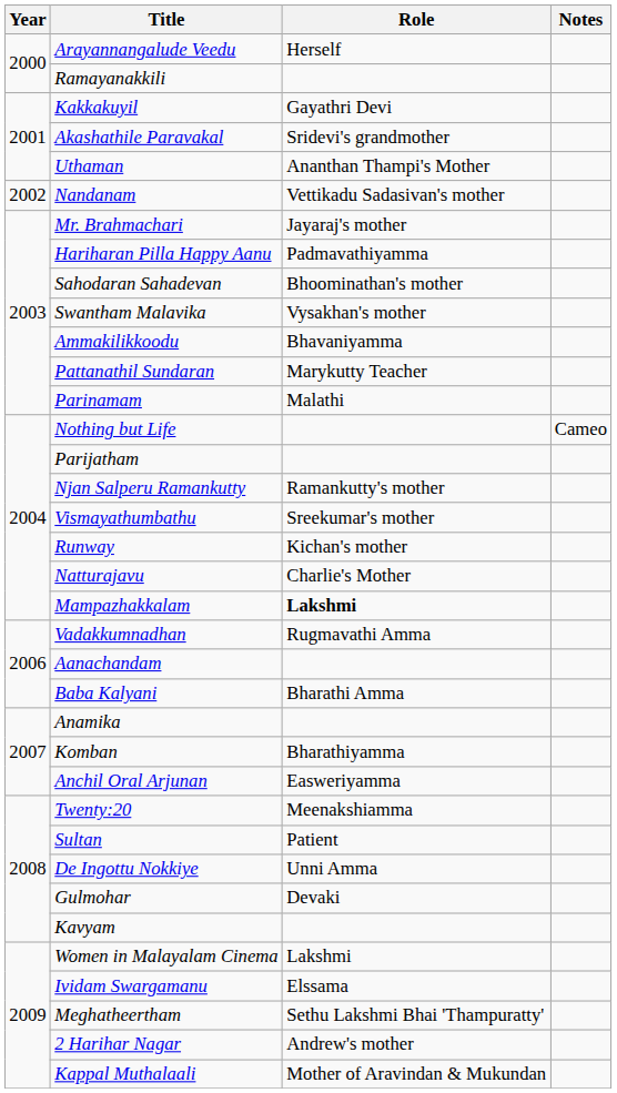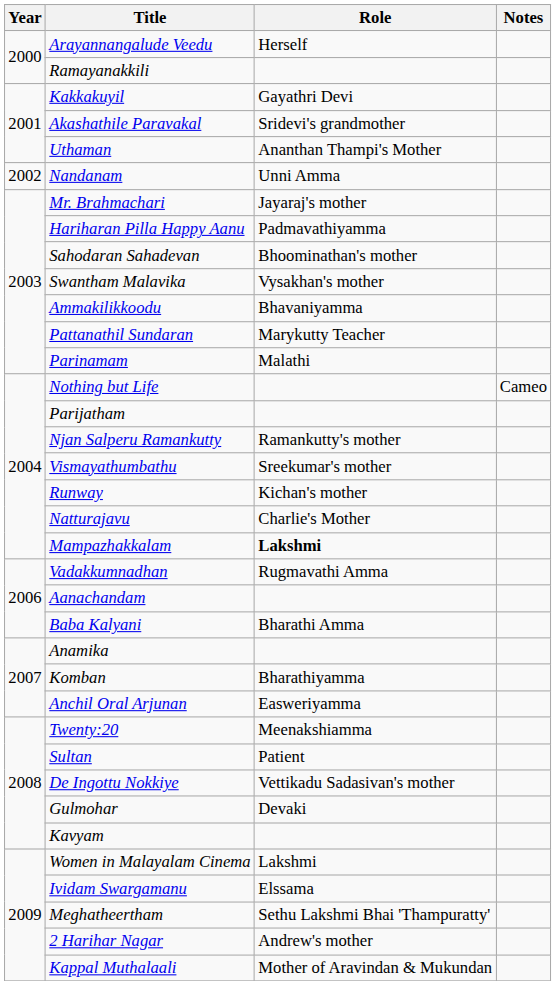 <table class="wikitable sortable">
 <tr>
 <th>Year</th>
 <th>Title</th>
 <th>Role</th>
 <th class="unsortable">Notes</th>
 </tr>
 <tr>
 <td rowspan=2>2000</td>
 <td><em><a href='#'>Arayannangalude Veedu</a></em></td>
 <td>Herself</td>
 <td></td>
 </tr>
 <tr>
 <td><em>Ramayanakkili</em></td>
 <td></td>
 <td></td>
 </tr>
 <tr>
 <td rowspan=3>2001</td>
 <td><em><a href='#'>Kakkakuyil</a></em></td>
 <td>Gayathri Devi</td>
 <td></td>
 </tr>
 <tr>
 <td><em><a href='#'>Akashathile Paravakal</a></em></td>
 <td>Sridevi's grandmother</td>
 <td></td>
 </tr>
 <tr>
 <td><em><a href='#'>Uthaman</a></em></td>
 <td>Ananthan Thampi's Mother</td>
 <td></td>
 </tr>
 <tr>
 <td>2002</td>
 <td><em><a href='#'>Nandanam</a></em></td>
-<td>Vettikadu Sadasivan's mother</td>
+<td>Unni Amma</td>
 <td></td>
 </tr>
 <tr>
 <td rowspan=7>2003</td>
 <td><em><a href='#'>Mr. Brahmachari</a></em></td>
 <td>Jayaraj's mother</td>
 <td></td>
 </tr>
 <tr>
 <td><em><a href='#'>Hariharan Pilla Happy Aanu</a></em></td>
 <td>Padmavathiyamma</td>
 <td></td>
 </tr>
 <tr>
 <td><em>Sahodaran Sahadevan</em></td>
 <td>Bhoominathan's mother</td>
 <td></td>
 </tr>
 <tr>
 <td><em>Swantham Malavika</em></td>
 <td>Vysakhan's mother</td>
 <td></td>
 </tr>
 <tr>
 <td><em><a href='#'>Ammakilikkoodu</a></em></td>
 <td>Bhavaniyamma</td>
 <td></td>
 </tr>
 <tr>
 <td><em><a href='#'>Pattanathil Sundaran</a></em></td>
 <td>Marykutty Teacher</td>
 <td></td>
 </tr>
 <tr>
 <td><em><a href='#'>Parinamam</a></em></td>
 <td>Malathi</td>
 <td></td>
 </tr>
 <tr>
 <td rowspan=7>2004</td>
 <td><em><a href='#'>Nothing but Life</a></em></td>
 <td></td>
 <td>Cameo</td>
 </tr>
 <tr>
 <td><em>Parijatham</em></td>
 <td></td>
 <td></td>
 </tr>
 <tr>
 <td><em><a href='#'>Njan Salperu Ramankutty</a></em></td>
 <td>Ramankutty's mother</td>
 <td></td>
 </tr>
 <tr>
 <td><em><a href='#'>Vismayathumbathu</a></em></td>
 <td>Sreekumar's mother</td>
 <td></td>
 </tr>
 <tr>
 <td><em><a href='#'>Runway</a></em></td>
 <td>Kichan's mother</td>
 <td></td>
 </tr>
 <tr>
 <td><em><a href='#'>Natturajavu</a></em></td>
 <td>Charlie's Mother</td>
 <td></td>
 </tr>
 <tr>
 <td><em><a href='#'>Mampazhakkalam</a></em></td>
 <td><strong>Lakshmi</strong></td>
 <td></td>
 </tr>
 <tr>
 <td rowspan=3>2006</td>
 <td><em><a href='#'>Vadakkumnadhan</a></em></td>
 <td>Rugmavathi Amma</td>
 <td></td>
 </tr>
 <tr>
 <td><em><a href='#'>Aanachandam</a></em></td>
 <td></td>
 <td></td>
 </tr>
 <tr>
 <td><em><a href='#'>Baba Kalyani</a></em></td>
 <td>Bharathi Amma</td>
 <td></td>
 </tr>
 <tr>
 <td rowspan=3>2007</td>
 <td><em>Anamika</em></td>
 <td></td>
 <td></td>
 </tr>
 <tr>
 <td><em>Komban</em></td>
 <td>Bharathiyamma</td>
 <td></td>
 </tr>
 <tr>
 <td><em><a href='#'>Anchil Oral Arjunan</a></em></td>
 <td>Easweriyamma</td>
 <td></td>
 </tr>
 <tr>
 <td rowspan=5>2008</td>
 <td><em><a href='#'>Twenty:20</a></em></td>
 <td>Meenakshiamma</td>
 <td></td>
 </tr>
 <tr>
 <td><em><a href='#'>Sultan</a></em></td>
 <td>Patient</td>
 <td></td>
 </tr>
 <tr>
 <td><em><a href='#'>De Ingottu Nokkiye</a></em></td>
-<td>Unni Amma</td>
+<td>Vettikadu Sadasivan's mother</td>
 <td></td>
 </tr>
 <tr>
 <td><em>Gulmohar</em></td>
 <td>Devaki</td>
 <td></td>
 </tr>
 <tr>
 <td><em>Kavyam</em></td>
 <td></td>
 <td></td>
 </tr>
 <tr>
 <td rowspan=5>2009</td>
 <td><em>Women in Malayalam Cinema</em></td>
 <td>Lakshmi</td>
 <td></td>
 </tr>
 <tr>
 <td><em><a href='#'>Ividam Swargamanu</a></em></td>
 <td>Elssama</td>
 <td></td>
 </tr>
 <tr>
 <td><em>Meghatheertham</em></td>
 <td>Sethu Lakshmi Bhai 'Thampuratty'</td>
 <td></td>
 </tr>
 <tr>
 <td><em><a href='#'>2 Harihar Nagar</a></em></td>
 <td>Andrew's mother</td>
 <td></td>
 </tr>
 <tr>
 <td><em><a href='#'>Kappal Muthalaali</a></em></td>
 <td>Mother of Aravindan & Mukundan</td>
 <td></td>
 </tr>
 <tr>
 </tr>
 </table>
